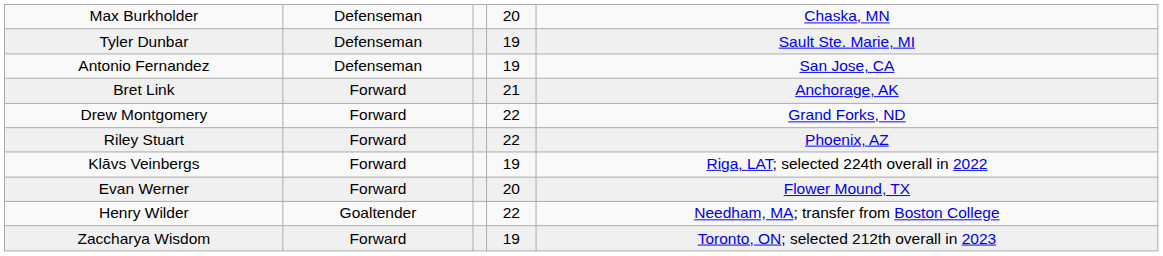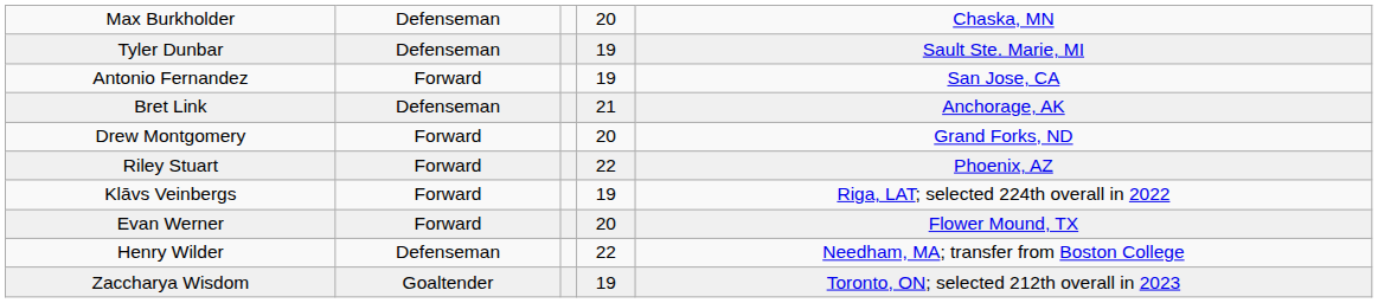 <table class="wikitable" width=60%>
 <tr align="center" bgcolor="">
 <td>Max Burkholder</td>
 <td>Defenseman</td>
 <td></td>
 <td>20</td>
 <td><a href='#'>Chaska, MN</a></td>
 </tr>
 <tr align="center" bgcolor="f0f0f0">
 <td>Tyler Dunbar</td>
 <td>Defenseman</td>
 <td></td>
 <td>19</td>
 <td><a href='#'>Sault Ste. Marie, MI</a></td>
 </tr>
 <tr align="center" bgcolor="">
 <td>Antonio Fernandez</td>
-<td>Defenseman</td>
+<td>Forward</td>
 <td></td>
 <td>19</td>
 <td><a href='#'>San Jose, CA</a></td>
 </tr>
 <tr align="center" bgcolor="f0f0f0">
 <td>Bret Link</td>
-<td>Forward</td>
+<td>Defenseman</td>
 <td></td>
 <td>21</td>
 <td><a href='#'>Anchorage, AK</a></td>
 </tr>
 <tr align="center" bgcolor="">
 <td>Drew Montgomery</td>
 <td>Forward</td>
 <td></td>
-<td>22</td>
+<td>20</td>
 <td><a href='#'>Grand Forks, ND</a></td>
 </tr>
 <tr align="center" bgcolor="f0f0f0">
 <td>Riley Stuart</td>
 <td>Forward</td>
 <td></td>
 <td>22</td>
 <td><a href='#'>Phoenix, AZ</a></td>
 </tr>
 <tr align="center" bgcolor="">
 <td>Klāvs Veinbergs</td>
 <td>Forward</td>
 <td></td>
 <td>19</td>
 <td><a href='#'>Riga, LAT</a>; selected 224th overall in <a href='#'>2022</a></td>
 </tr>
 <tr align="center" bgcolor="f0f0f0">
 <td>Evan Werner</td>
 <td>Forward</td>
 <td></td>
 <td>20</td>
 <td><a href='#'>Flower Mound, TX</a></td>
 </tr>
 <tr align="center" bgcolor="">
 <td>Henry Wilder</td>
-<td>Goaltender</td>
+<td>Defenseman</td>
 <td></td>
 <td>22</td>
 <td><a href='#'>Needham, MA</a>; transfer from <a href='#'>Boston College</a></td>
 </tr>
 <tr align="center" bgcolor="f0f0f0">
 <td>Zaccharya Wisdom</td>
-<td>Forward</td>
+<td>Goaltender</td>
 <td></td>
 <td>19</td>
 <td><a href='#'>Toronto, ON</a>; selected 212th overall in <a href='#'>2023</a></td>
 </tr>
 </table>
